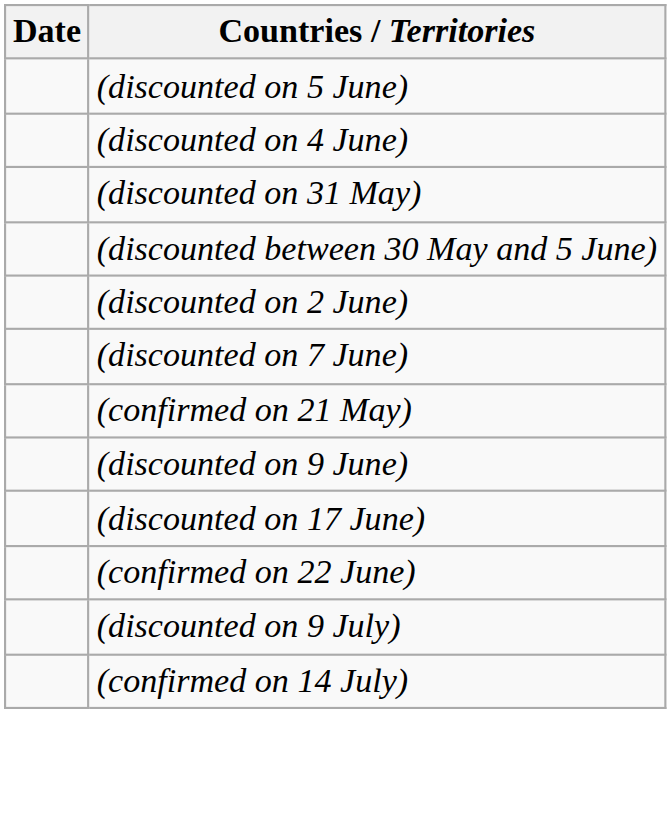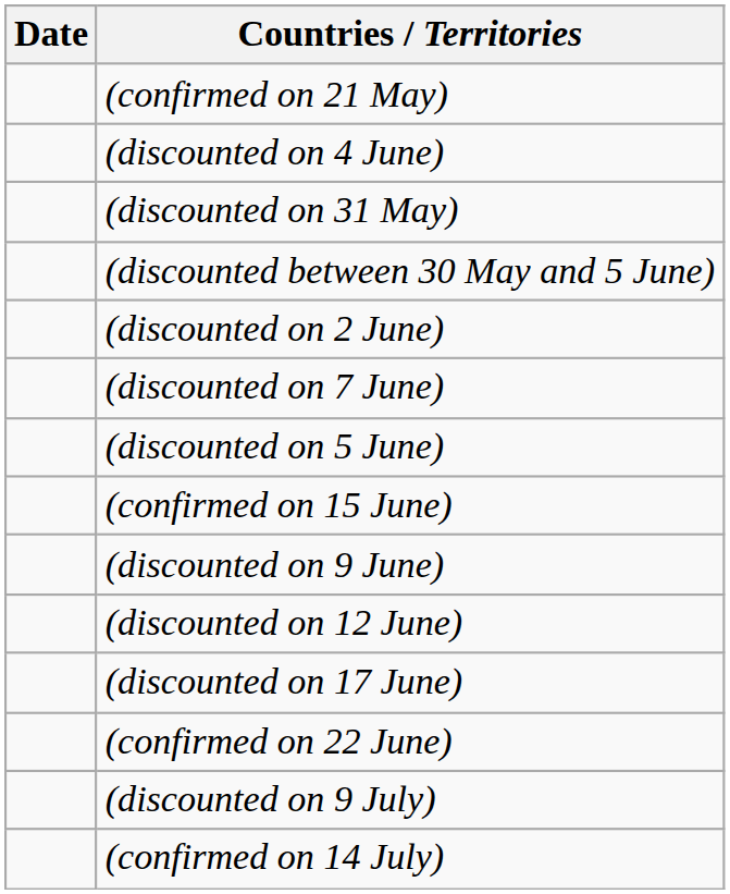 <table class="wikitable mw-datatable">
 <tr>
 <th scope="col">Date</th>
 <th scope="col">Countries / <em>Territories</em></th>
 </tr>
 <tr>
 <td></td>
-<td> <em>(discounted on 5 June)</em></td>
+<td> <em>(confirmed on 21 May)</em></td>
 </tr>
 <tr>
 <td></td>
 <td> <em>(discounted on 4 June)</em></td>
 </tr>
 <tr>
 <td></td>
 <td> <em>(discounted on 31 May)</em></td>
 </tr>
 <tr>
 <td></td>
 <td> <em>(discounted between 30 May and 5 June)</em></td>
 </tr>
 <tr>
 <td></td>
 <td> <em>(discounted on 2 June)</em></td>
 </tr>
 <tr>
 <td></td>
 <td> <em>(discounted on 7 June)</em></td>
 </tr>
 <tr>
 <td></td>
-<td> <em>(confirmed on 21 May)</em></td>
+<td> <em>(discounted on 5 June)</em></td>
+</tr>
+<tr>
+<td></td>
+<td> <em>(confirmed on 15 June)</em></td>
 </tr>
 <tr>
 <td></td>
 <td> <em>(discounted on 9 June)</em></td>
+</tr>
+<tr>
+<td></td>
+<td> <em>(discounted on 12 June)</em></td>
 </tr>
 <tr>
 <td></td>
 <td> <em>(discounted on 17 June)</em></td>
 </tr>
 <tr>
 <td></td>
 <td> <em>(confirmed on 22 June)</em></td>
 </tr>
 <tr>
 <td></td>
 <td> <em>(discounted on 9 July)</em></td>
 </tr>
 <tr>
 <td></td>
 <td> <em>(confirmed on 14 July)</em></td>
 </tr>
 </table>
